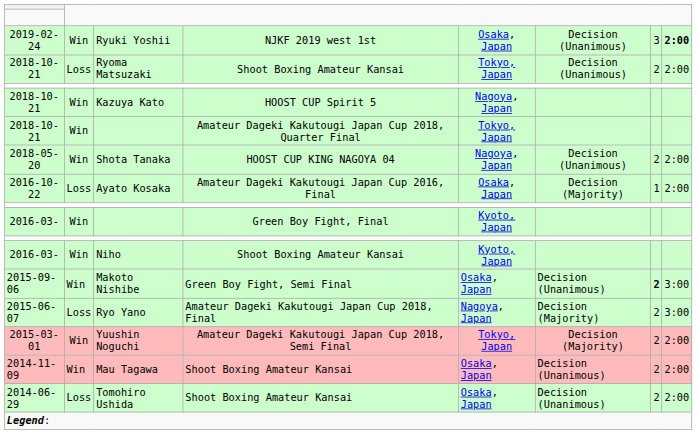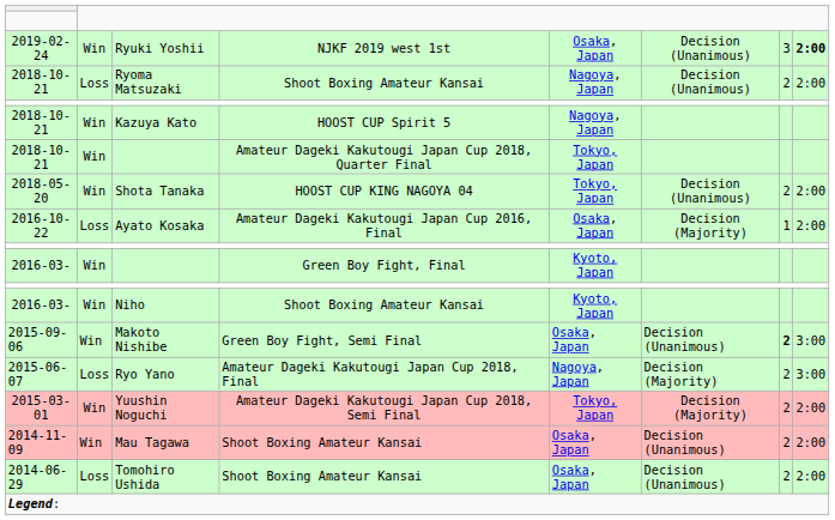 <table class="wikitable mw-collapsible mw-collapsed">
 <tr>
 <th></th>
 </tr>
 <tr>
 <td><br></td>
 </tr>
 <tr style="text-align:center; background:#cfc;">
 <td>2019-02-24</td>
 <td>Win</td>
 <td align=left> Ryuki Yoshii</td>
 <td>NJKF 2019 west 1st</td>
 <td><a href='#'>Osaka</a>, <a href='#'>Japan</a></td>
 <td>Decision (Unanimous)</td>
 <td>3</td>
 <td><strong>2:00</strong></td>
 </tr>
 <tr style="text-align:center; background:#cfc;">
 <td>2018-10-21</td>
 <td>Loss</td>
 <td align=left> Ryoma Matsuzaki</td>
 <td>Shoot Boxing Amateur Kansai</td>
-<td><a href='#'>Tokyo, Japan</a></td>
+<td><a href='#'>Nagoya</a>, <a href='#'>Japan</a></td>
 <td>Decision (Unanimous)</td>
 <td>2</td>
 <td>2:00</td>
 </tr>
 <tr>
 <th style=background:white colspan=9></th>
 </tr>
 <tr style="text-align:center; background:#cfc;">
 <td>2018-10-21</td>
 <td>Win</td>
 <td align=left> Kazuya Kato</td>
 <td>HOOST CUP Spirit 5</td>
 <td><a href='#'>Nagoya</a>, <a href='#'>Japan</a></td>
 <td></td>
 <td></td>
 <td></td>
 </tr>
 <tr style="text-align:center; background:#cfc;">
 <td>2018-10-21</td>
 <td>Win</td>
 <td align=left></td>
 <td>Amateur Dageki Kakutougi Japan Cup 2018, Quarter Final</td>
 <td><a href='#'>Tokyo, Japan</a></td>
 <td></td>
 <td></td>
 <td></td>
 </tr>
 <tr style="text-align:center; background:#cfc;">
 <td>2018-05-20</td>
 <td>Win</td>
 <td align=left> Shota Tanaka</td>
 <td>HOOST CUP KING NAGOYA 04</td>
-<td><a href='#'>Nagoya</a>, <a href='#'>Japan</a></td>
+<td><a href='#'>Tokyo, Japan</a></td>
 <td>Decision (Unanimous)</td>
 <td>2</td>
 <td>2:00</td>
 </tr>
 <tr style="text-align:center; background:#cfc;">
 <td>2016-10-22</td>
 <td>Loss</td>
 <td align=left> Ayato Kosaka</td>
 <td>Amateur Dageki Kakutougi Japan Cup 2016, Final</td>
 <td><a href='#'>Osaka</a>, <a href='#'>Japan</a></td>
 <td>Decision (Majority)</td>
 <td>1</td>
 <td>2:00</td>
 </tr>
 <tr>
 <th style=background:white colspan=9></th>
 </tr>
 <tr style="text-align:center; background:#cfc;">
 <td>2016-03-</td>
 <td>Win</td>
 <td align=left></td>
 <td>Green Boy Fight, Final</td>
 <td><a href='#'>Kyoto, Japan</a></td>
 <td></td>
 <td></td>
 <td></td>
 </tr>
 <tr>
 <th style=background:white colspan=9></th>
 </tr>
 <tr style="text-align:center; background:#CCFFCC;">
 <td>2016-03-</td>
 <td>Win</td>
 <td align=left> Niho</td>
 <td>Shoot Boxing Amateur Kansai</td>
 <td><a href='#'>Kyoto, Japan</a></td>
 <td></td>
 <td></td>
 <td></td>
 </tr>
 <tr bgcolor="#cfc">
 <td>2015-09-06</td>
 <td>Win</td>
 <td align=left> Makoto Nishibe</td>
 <td>Green Boy Fight, Semi Final</td>
 <td><a href='#'>Osaka</a>, <a href='#'>Japan</a></td>
 <td>Decision (Unanimous)</td>
 <td><strong>2</strong></td>
 <td>3:00</td>
 </tr>
 <tr bgcolor="#cfc">
 <td>2015-06-07</td>
 <td>Loss</td>
 <td align=left> Ryo Yano</td>
 <td>Amateur Dageki Kakutougi Japan Cup 2018, Final</td>
 <td><a href='#'>Nagoya</a>, <a href='#'>Japan</a></td>
 <td>Decision (Majority)</td>
 <td>2</td>
 <td>3:00</td>
 </tr>
 <tr style="text-align:center; background:#fbb;">
 <td>2015-03-01</td>
 <td>Win</td>
 <td align=left> Yuushin Noguchi</td>
 <td>Amateur Dageki Kakutougi Japan Cup 2018, Semi Final</td>
 <td><a href='#'>Tokyo, Japan</a></td>
 <td>Decision (Majority)</td>
 <td>2</td>
 <td>2:00</td>
 </tr>
 <tr bgcolor="#fbb">
 <td>2014-11-09</td>
 <td>Win</td>
 <td align=left> Mau Tagawa</td>
 <td>Shoot Boxing Amateur Kansai</td>
 <td><a href='#'>Osaka</a>, <a href='#'>Japan</a></td>
 <td>Decision (Unanimous)</td>
 <td>2</td>
 <td>2:00</td>
 </tr>
 <tr bgcolor="#cfc">
 <td>2014-06-29</td>
 <td>Loss</td>
 <td align=left> Tomohiro Ushida</td>
 <td>Shoot Boxing Amateur Kansai</td>
 <td><a href='#'>Osaka</a>, <a href='#'>Japan</a></td>
 <td>Decision (Unanimous)</td>
 <td>2</td>
 <td>2:00</td>
 </tr>
 <tr>
 <td colspan=9><strong><em>Legend</em></strong>:    <br></td>
 </tr>
 </table>
